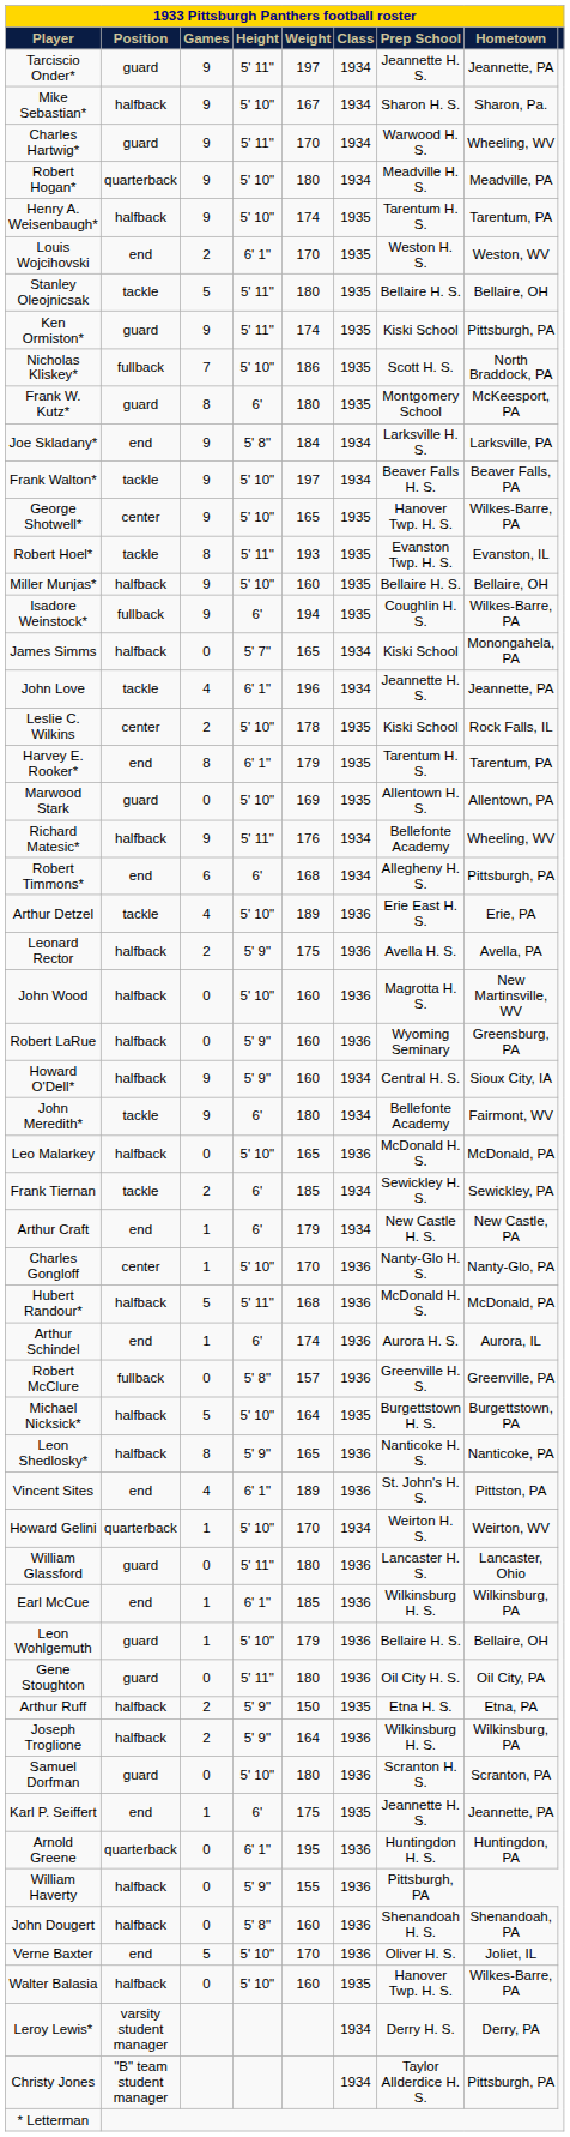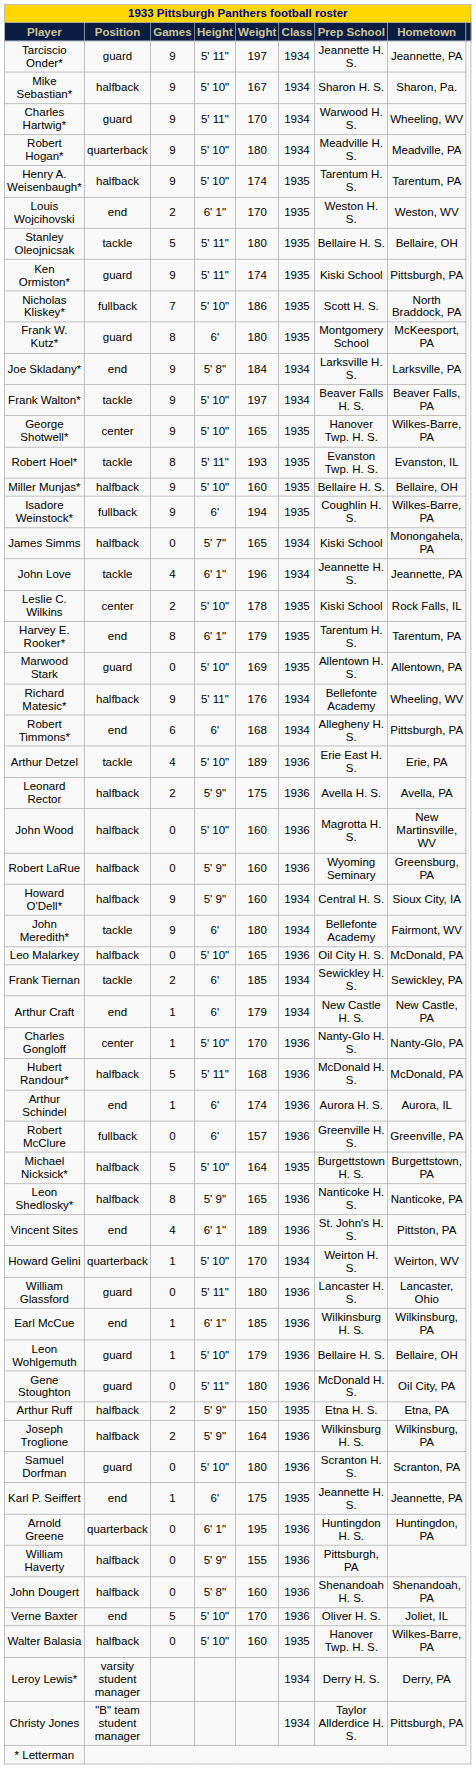 <table class="wikitable collapsible collapsed" style="margin: left; text-align:right; width:100%;">
 <tr>
 <th colspan="10" ; style="background:gold; color:darkblue; text-align: center;"><strong>1933 Pittsburgh Panthers football roster</strong></th>
 </tr>
 <tr align="center"  style="background:#091C44; color:#CEC499;">
 <td><strong>Player</strong></td>
 <td><strong>Position</strong></td>
 <td><strong>Games</strong></td>
 <td><strong>Height</strong></td>
 <td><strong>Weight</strong></td>
 <td><strong>Class</strong></td>
 <td><strong>Prep School</strong></td>
 <td><strong>Hometown</strong></td>
 <td></td>
 </tr>
 <tr align="center" bgcolor="">
 <td>Tarciscio Onder*</td>
 <td>guard</td>
 <td>9</td>
 <td>5' 11"</td>
 <td>197</td>
 <td>1934</td>
 <td>Jeannette H. S.</td>
 <td>Jeannette, PA</td>
 </tr>
 <tr align="center" bgcolor="">
 <td>Mike Sebastian*</td>
 <td>halfback</td>
 <td>9</td>
 <td>5' 10"</td>
 <td>167</td>
 <td>1934</td>
 <td>Sharon H. S.</td>
 <td>Sharon, Pa.</td>
 </tr>
 <tr align="center" bgcolor="">
 <td>Charles Hartwig*</td>
 <td>guard</td>
 <td>9</td>
 <td>5' 11"</td>
 <td>170</td>
 <td>1934</td>
 <td>Warwood H. S.</td>
 <td>Wheeling, WV</td>
 </tr>
 <tr align="center" bgcolor="">
 <td>Robert Hogan*</td>
 <td>quarterback</td>
 <td>9</td>
 <td>5' 10"</td>
 <td>180</td>
 <td>1934</td>
 <td>Meadville H. S.</td>
 <td>Meadville, PA</td>
 </tr>
 <tr align="center" bgcolor="">
 <td>Henry A. Weisenbaugh*</td>
 <td>halfback</td>
 <td>9</td>
 <td>5' 10"</td>
 <td>174</td>
 <td>1935</td>
 <td>Tarentum H. S.</td>
 <td>Tarentum, PA</td>
 </tr>
 <tr align="center" bgcolor="">
 <td>Louis Wojcihovski</td>
 <td>end</td>
 <td>2</td>
 <td>6' 1"</td>
 <td>170</td>
 <td>1935</td>
 <td>Weston H. S.</td>
 <td>Weston, WV</td>
 </tr>
 <tr align="center" bgcolor="">
 <td>Stanley Oleojnicsak</td>
 <td>tackle</td>
 <td>5</td>
 <td>5' 11"</td>
 <td>180</td>
 <td>1935</td>
 <td>Bellaire H. S.</td>
 <td>Bellaire, OH</td>
 </tr>
 <tr align="center" bgcolor="">
 <td>Ken Ormiston*</td>
 <td>guard</td>
 <td>9</td>
 <td>5' 11"</td>
 <td>174</td>
 <td>1935</td>
 <td>Kiski School</td>
 <td>Pittsburgh, PA</td>
 </tr>
 <tr align="center" bgcolor="">
 <td>Nicholas Kliskey*</td>
 <td>fullback</td>
 <td>7</td>
 <td>5' 10"</td>
 <td>186</td>
 <td>1935</td>
 <td>Scott H. S.</td>
 <td>North Braddock, PA</td>
 </tr>
 <tr align="center" bgcolor="">
 <td>Frank W. Kutz*</td>
 <td>guard</td>
 <td>8</td>
 <td>6'</td>
 <td>180</td>
 <td>1935</td>
 <td>Montgomery School</td>
 <td>McKeesport, PA</td>
 </tr>
 <tr align="center" bgcolor="">
 <td>Joe Skladany*</td>
 <td>end</td>
 <td>9</td>
 <td>5' 8"</td>
 <td>184</td>
 <td>1934</td>
 <td>Larksville H. S.</td>
 <td>Larksville, PA</td>
 </tr>
 <tr align="center" bgcolor="">
 <td>Frank Walton*</td>
 <td>tackle</td>
 <td>9</td>
 <td>5' 10"</td>
 <td>197</td>
 <td>1934</td>
 <td>Beaver Falls H. S.</td>
 <td>Beaver Falls, PA</td>
 </tr>
 <tr align="center" bgcolor="">
 <td>George Shotwell*</td>
 <td>center</td>
 <td>9</td>
 <td>5' 10"</td>
 <td>165</td>
 <td>1935</td>
 <td>Hanover Twp. H. S.</td>
 <td>Wilkes-Barre, PA</td>
 </tr>
 <tr align="center" bgcolor="">
 <td>Robert Hoel*</td>
 <td>tackle</td>
 <td>8</td>
 <td>5' 11"</td>
 <td>193</td>
 <td>1935</td>
 <td>Evanston Twp. H. S.</td>
 <td>Evanston, IL</td>
 </tr>
 <tr align="center" bgcolor="">
 <td>Miller Munjas*</td>
 <td>halfback</td>
 <td>9</td>
 <td>5' 10"</td>
 <td>160</td>
 <td>1935</td>
 <td>Bellaire H. S.</td>
 <td>Bellaire, OH</td>
 </tr>
 <tr align="center" bgcolor="">
 <td>Isadore Weinstock*</td>
 <td>fullback</td>
 <td>9</td>
 <td>6'</td>
 <td>194</td>
 <td>1935</td>
 <td>Coughlin H. S.</td>
 <td>Wilkes-Barre, PA</td>
 </tr>
 <tr align="center" bgcolor="">
 <td>James Simms</td>
 <td>halfback</td>
 <td>0</td>
 <td>5' 7"</td>
 <td>165</td>
 <td>1934</td>
 <td>Kiski School</td>
 <td>Monongahela, PA</td>
 </tr>
 <tr align="center" bgcolor="">
 <td>John Love</td>
 <td>tackle</td>
 <td>4</td>
 <td>6' 1"</td>
 <td>196</td>
 <td>1934</td>
 <td>Jeannette H. S.</td>
 <td>Jeannette, PA</td>
 </tr>
 <tr align="center" bgcolor="">
 <td>Leslie C. Wilkins</td>
 <td>center</td>
 <td>2</td>
 <td>5' 10"</td>
 <td>178</td>
 <td>1935</td>
 <td>Kiski School</td>
 <td>Rock Falls, IL</td>
 </tr>
 <tr align="center" bgcolor="">
 <td>Harvey E. Rooker*</td>
 <td>end</td>
 <td>8</td>
 <td>6' 1"</td>
 <td>179</td>
 <td>1935</td>
 <td>Tarentum H. S.</td>
 <td>Tarentum, PA</td>
 </tr>
 <tr align="center" bgcolor="">
 <td>Marwood Stark</td>
 <td>guard</td>
 <td>0</td>
 <td>5' 10"</td>
 <td>169</td>
 <td>1935</td>
 <td>Allentown H. S.</td>
 <td>Allentown, PA</td>
 </tr>
 <tr align="center" bgcolor="">
 <td>Richard Matesic*</td>
 <td>halfback</td>
 <td>9</td>
 <td>5' 11"</td>
 <td>176</td>
 <td>1934</td>
 <td>Bellefonte Academy</td>
 <td>Wheeling, WV</td>
 </tr>
 <tr align="center" bgcolor="">
 <td>Robert Timmons*</td>
 <td>end</td>
 <td>6</td>
 <td>6'</td>
 <td>168</td>
 <td>1934</td>
 <td>Allegheny H. S.</td>
 <td>Pittsburgh, PA</td>
 </tr>
 <tr align="center" bgcolor="">
 <td>Arthur Detzel</td>
 <td>tackle</td>
 <td>4</td>
 <td>5' 10"</td>
 <td>189</td>
 <td>1936</td>
 <td>Erie East H. S.</td>
 <td>Erie, PA</td>
 </tr>
 <tr align="center" bgcolor="">
 <td>Leonard Rector</td>
 <td>halfback</td>
 <td>2</td>
 <td>5' 9"</td>
 <td>175</td>
 <td>1936</td>
 <td>Avella H. S.</td>
 <td>Avella, PA</td>
 </tr>
 <tr align="center" bgcolor="">
 <td>John Wood</td>
 <td>halfback</td>
 <td>0</td>
 <td>5' 10"</td>
 <td>160</td>
 <td>1936</td>
 <td>Magrotta H. S.</td>
 <td>New Martinsville, WV</td>
 </tr>
 <tr align="center" bgcolor="">
 <td>Robert LaRue</td>
 <td>halfback</td>
 <td>0</td>
 <td>5' 9"</td>
 <td>160</td>
 <td>1936</td>
 <td>Wyoming Seminary</td>
 <td>Greensburg, PA</td>
 </tr>
 <tr align="center" bgcolor="">
 <td>Howard O'Dell*</td>
 <td>halfback</td>
 <td>9</td>
 <td>5' 9"</td>
 <td>160</td>
 <td>1934</td>
 <td>Central H. S.</td>
 <td>Sioux City, IA</td>
 </tr>
 <tr align="center" bgcolor="">
 <td>John Meredith*</td>
 <td>tackle</td>
 <td>9</td>
 <td>6'</td>
 <td>180</td>
 <td>1934</td>
 <td>Bellefonte Academy</td>
 <td>Fairmont, WV</td>
 </tr>
 <tr align="center" bgcolor="">
 <td>Leo Malarkey</td>
 <td>halfback</td>
 <td>0</td>
 <td>5' 10"</td>
 <td>165</td>
 <td>1936</td>
-<td>McDonald H. S.</td>
+<td>Oil City H. S.</td>
 <td>McDonald, PA</td>
 </tr>
 <tr align="center" bgcolor="">
 <td>Frank Tiernan</td>
 <td>tackle</td>
 <td>2</td>
 <td>6'</td>
 <td>185</td>
 <td>1934</td>
 <td>Sewickley H. S.</td>
 <td>Sewickley, PA</td>
 </tr>
 <tr align="center" bgcolor="">
 <td>Arthur Craft</td>
 <td>end</td>
 <td>1</td>
 <td>6'</td>
 <td>179</td>
 <td>1934</td>
 <td>New Castle H. S.</td>
 <td>New Castle, PA</td>
 </tr>
 <tr align="center" bgcolor="">
 <td>Charles Gongloff</td>
 <td>center</td>
 <td>1</td>
 <td>5' 10"</td>
 <td>170</td>
 <td>1936</td>
 <td>Nanty-Glo H. S.</td>
 <td>Nanty-Glo, PA</td>
 </tr>
 <tr align="center" bgcolor="">
 <td>Hubert Randour*</td>
 <td>halfback</td>
 <td>5</td>
 <td>5' 11"</td>
 <td>168</td>
 <td>1936</td>
 <td>McDonald H. S.</td>
 <td>McDonald, PA</td>
 </tr>
 <tr align="center" bgcolor="">
 <td>Arthur Schindel</td>
 <td>end</td>
 <td>1</td>
 <td>6'</td>
 <td>174</td>
 <td>1936</td>
 <td>Aurora H. S.</td>
 <td>Aurora, IL</td>
 </tr>
 <tr align="center" bgcolor="">
 <td>Robert McClure</td>
 <td>fullback</td>
 <td>0</td>
-<td>5' 8"</td>
+<td>6'</td>
 <td>157</td>
 <td>1936</td>
 <td>Greenville H. S.</td>
 <td>Greenville, PA</td>
 </tr>
 <tr align="center" bgcolor="">
 <td>Michael Nicksick*</td>
 <td>halfback</td>
 <td>5</td>
 <td>5' 10"</td>
 <td>164</td>
 <td>1935</td>
 <td>Burgettstown H. S.</td>
 <td>Burgettstown, PA</td>
 </tr>
 <tr align="center" bgcolor="">
 <td>Leon Shedlosky*</td>
 <td>halfback</td>
 <td>8</td>
 <td>5' 9"</td>
 <td>165</td>
 <td>1936</td>
 <td>Nanticoke H. S.</td>
 <td>Nanticoke, PA</td>
 </tr>
 <tr align="center" bgcolor="">
 <td>Vincent Sites</td>
 <td>end</td>
 <td>4</td>
 <td>6' 1"</td>
 <td>189</td>
 <td>1936</td>
 <td>St. John's H. S.</td>
 <td>Pittston, PA</td>
 </tr>
 <tr align="center" bgcolor="">
 <td>Howard Gelini</td>
 <td>quarterback</td>
 <td>1</td>
 <td>5' 10"</td>
 <td>170</td>
 <td>1934</td>
 <td>Weirton H. S.</td>
 <td>Weirton, WV</td>
 </tr>
 <tr align="center" bgcolor="">
 <td>William Glassford</td>
 <td>guard</td>
 <td>0</td>
 <td>5' 11"</td>
 <td>180</td>
 <td>1936</td>
 <td>Lancaster H. S.</td>
 <td>Lancaster, Ohio</td>
 </tr>
 <tr align="center" bgcolor="">
 <td>Earl McCue</td>
 <td>end</td>
 <td>1</td>
 <td>6' 1"</td>
 <td>185</td>
 <td>1936</td>
 <td>Wilkinsburg H. S.</td>
 <td>Wilkinsburg, PA</td>
 </tr>
 <tr align="center" bgcolor="">
 <td>Leon Wohlgemuth</td>
 <td>guard</td>
 <td>1</td>
 <td>5' 10"</td>
 <td>179</td>
 <td>1936</td>
 <td>Bellaire H. S.</td>
 <td>Bellaire, OH</td>
 </tr>
 <tr align="center" bgcolor="">
 <td>Gene Stoughton</td>
 <td>guard</td>
 <td>0</td>
 <td>5' 11"</td>
 <td>180</td>
 <td>1936</td>
-<td>Oil City H. S.</td>
+<td>McDonald H. S.</td>
 <td>Oil City, PA</td>
 </tr>
 <tr align="center" bgcolor="">
 <td>Arthur Ruff</td>
 <td>halfback</td>
 <td>2</td>
 <td>5' 9"</td>
 <td>150</td>
 <td>1935</td>
 <td>Etna H. S.</td>
 <td>Etna, PA</td>
 </tr>
 <tr align="center" bgcolor="">
 <td>Joseph Troglione</td>
 <td>halfback</td>
 <td>2</td>
 <td>5' 9"</td>
 <td>164</td>
 <td>1936</td>
 <td>Wilkinsburg H. S.</td>
 <td>Wilkinsburg, PA</td>
 </tr>
 <tr align="center" bgcolor="">
 <td>Samuel Dorfman</td>
 <td>guard</td>
 <td>0</td>
 <td>5' 10"</td>
 <td>180</td>
 <td>1936</td>
 <td>Scranton H. S.</td>
 <td>Scranton, PA</td>
 </tr>
 <tr align="center" bgcolor="">
 <td>Karl P. Seiffert</td>
 <td>end</td>
 <td>1</td>
 <td>6'</td>
 <td>175</td>
 <td>1935</td>
 <td>Jeannette H. S.</td>
 <td>Jeannette, PA</td>
 </tr>
 <tr align="center" bgcolor="">
 <td>Arnold Greene</td>
 <td>quarterback</td>
 <td>0</td>
 <td>6' 1"</td>
 <td>195</td>
 <td>1936</td>
 <td>Huntingdon H. S.</td>
 <td>Huntingdon, PA</td>
 </tr>
 <tr align="center" bgcolor="">
 <td>William Haverty</td>
 <td>halfback</td>
 <td>0</td>
 <td>5' 9"</td>
 <td>155</td>
 <td>1936</td>
 <td>Pittsburgh, PA</td>
 </tr>
 <tr align="center" bgcolor="">
 <td>John Dougert</td>
 <td>halfback</td>
 <td>0</td>
 <td>5' 8"</td>
 <td>160</td>
 <td>1936</td>
 <td>Shenandoah H. S.</td>
 <td>Shenandoah, PA</td>
 </tr>
 <tr align="center" bgcolor="">
 <td>Verne Baxter</td>
 <td>end</td>
 <td>5</td>
 <td>5' 10"</td>
 <td>170</td>
 <td>1936</td>
 <td>Oliver H. S.</td>
 <td>Joliet, IL</td>
 </tr>
 <tr align="center" bgcolor="">
 <td>Walter Balasia</td>
 <td>halfback</td>
 <td>0</td>
 <td>5' 10"</td>
 <td>160</td>
 <td>1935</td>
 <td>Hanover Twp. H. S.</td>
 <td>Wilkes-Barre, PA</td>
 </tr>
 <tr align="center" bgcolor="">
 <td>Leroy Lewis*</td>
 <td>varsity student manager</td>
 <td></td>
 <td></td>
 <td></td>
 <td>1934</td>
 <td>Derry H. S.</td>
 <td>Derry, PA</td>
 </tr>
 <tr align="center" bgcolor="">
 <td>Christy Jones</td>
 <td>"B" team student manager</td>
 <td></td>
 <td></td>
 <td></td>
 <td>1934</td>
 <td>Taylor Allderdice H. S.</td>
 <td>Pittsburgh, PA</td>
 </tr>
 <tr align="center" bgcolor="">
 <td>* Letterman</td>
 </tr>
 </table>
